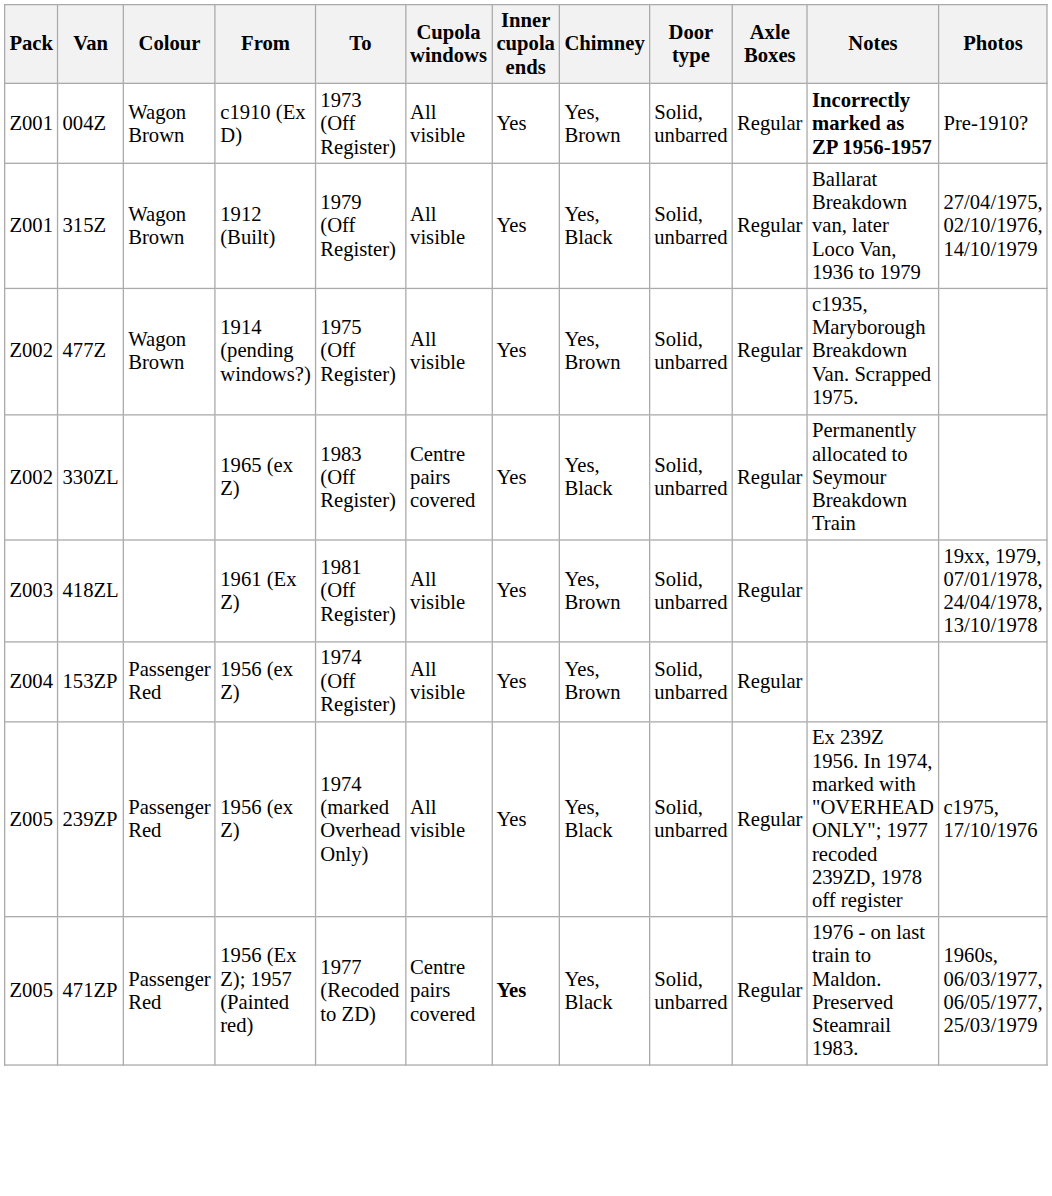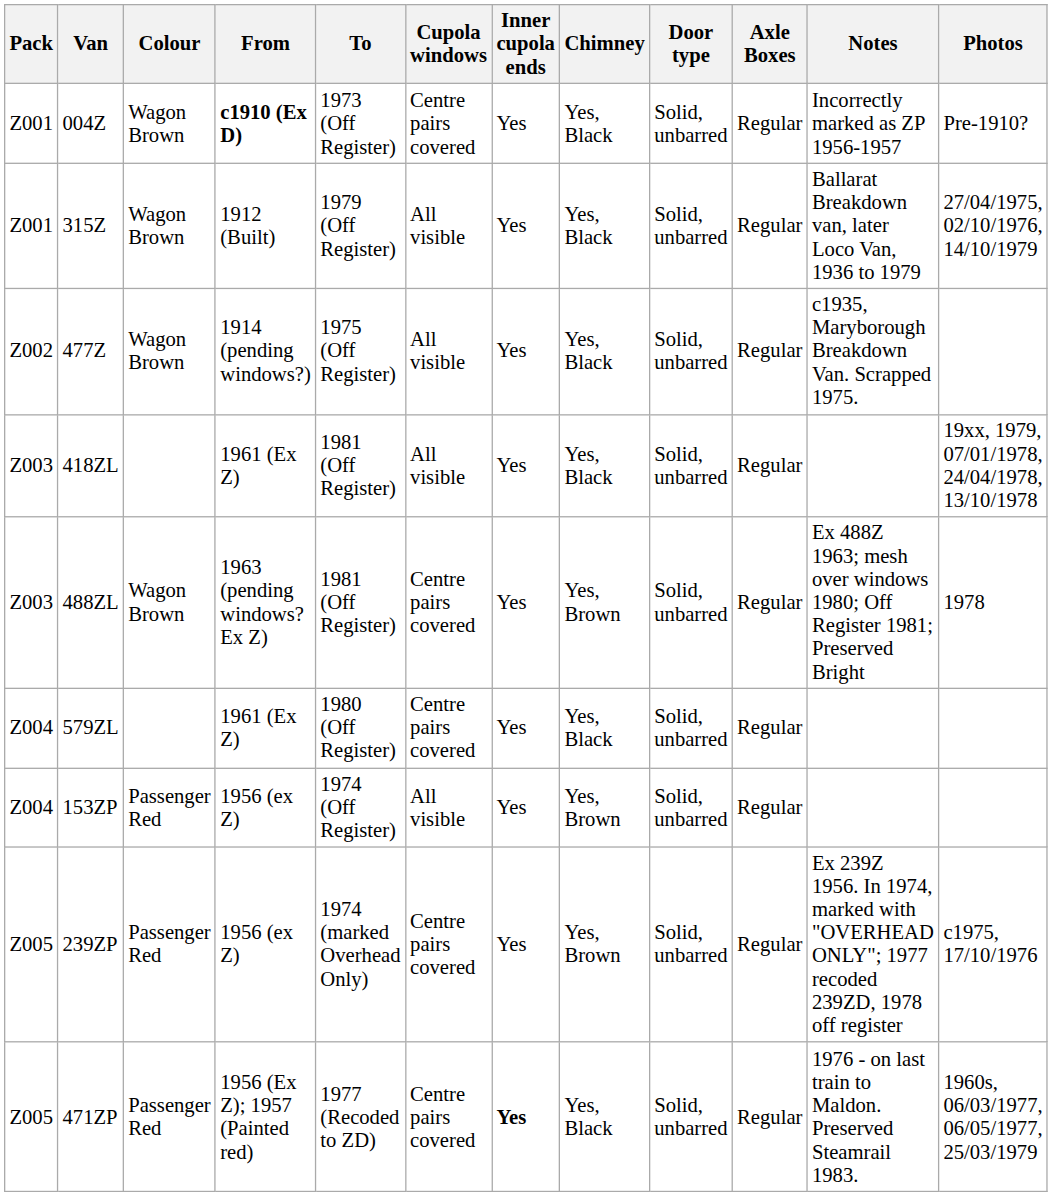 <table class="wikitable sortable mw-collapsible mw-collapsed">
 <tr bgcolor="#FFFFFF">
 <th>Pack</th>
 <th>Van</th>
 <th>Colour</th>
 <th>From</th>
 <th>To</th>
 <th>Cupola windows</th>
 <th>Inner cupola ends</th>
 <th>Chimney</th>
 <th>Door type</th>
 <th>Axle Boxes</th>
 <th>Notes</th>
 <th>Photos</th>
 </tr>
 <tr bgcolor="#FFFFFF">
 <td>Z001</td>
 <td>004Z</td>
 <td>Wagon Brown</td>
-<td>c1910 (Ex D)</td>
+<td><strong>c1910 (Ex D)</strong></td>
 <td>1973 (Off Register)</td>
-<td>All visible</td>
+<td>Centre pairs covered</td>
 <td>Yes</td>
-<td>Yes, Brown</td>
+<td>Yes, Black</td>
 <td>Solid, unbarred</td>
 <td>Regular</td>
-<td><strong>Incorrectly marked as ZP 1956-1957</strong></td>
+<td>Incorrectly marked as ZP 1956-1957</td>
 <td>Pre-1910?</td>
 </tr>
 <tr bgcolor="#FFFFFF">
 <td>Z001</td>
 <td>315Z</td>
 <td>Wagon Brown</td>
 <td>1912 (Built)</td>
 <td>1979 (Off Register)</td>
 <td>All visible</td>
 <td>Yes</td>
 <td>Yes, Black</td>
 <td>Solid, unbarred</td>
 <td>Regular</td>
 <td>Ballarat Breakdown van, later Loco Van, 1936 to 1979</td>
 <td>27/04/1975, 02/10/1976, 14/10/1979</td>
 </tr>
 <tr bgcolor="#FFFFFF">
 <td>Z002</td>
 <td>477Z</td>
 <td>Wagon Brown</td>
 <td>1914 (pending windows?)</td>
 <td>1975 (Off Register)</td>
 <td>All visible</td>
 <td>Yes</td>
-<td>Yes, Brown</td>
+<td>Yes, Black</td>
 <td>Solid, unbarred</td>
 <td>Regular</td>
 <td>c1935, Maryborough Breakdown Van. Scrapped 1975.</td>
-<td></td>
-</tr>
-<tr bgcolor="#FFFFFF">
-<td>Z002</td>
-<td>330ZL</td>
-<td></td>
-<td>1965 (ex Z)</td>
-<td>1983 (Off Register)</td>
-<td>Centre pairs covered</td>
-<td>Yes</td>
-<td>Yes, Black</td>
-<td>Solid, unbarred</td>
-<td>Regular</td>
-<td>Permanently allocated to Seymour Breakdown Train</td>
 <td></td>
 </tr>
 <tr bgcolor="#FFFFFF">
 <td>Z003</td>
 <td>418ZL</td>
 <td></td>
 <td>1961 (Ex Z)</td>
 <td>1981 (Off Register)</td>
 <td>All visible</td>
 <td>Yes</td>
-<td>Yes, Brown</td>
+<td>Yes, Black</td>
 <td>Solid, unbarred</td>
 <td>Regular</td>
 <td></td>
 <td>19xx, 1979, 07/01/1978, 24/04/1978, 13/10/1978</td>
+</tr>
+<tr bgcolor="#FFFFFF">
+<td>Z003</td>
+<td>488ZL</td>
+<td>Wagon Brown</td>
+<td>1963 (pending windows? Ex Z)</td>
+<td>1981 (Off Register)</td>
+<td>Centre pairs covered</td>
+<td>Yes</td>
+<td>Yes, Brown</td>
+<td>Solid, unbarred</td>
+<td>Regular</td>
+<td>Ex 488Z 1963; mesh over windows 1980; Off Register 1981; Preserved Bright</td>
+<td>1978</td>
+</tr>
+<tr bgcolor="#FFFFFF">
+<td>Z004</td>
+<td>579ZL</td>
+<td></td>
+<td>1961 (Ex Z)</td>
+<td>1980 (Off Register)</td>
+<td>Centre pairs covered</td>
+<td>Yes</td>
+<td>Yes, Black</td>
+<td>Solid, unbarred</td>
+<td>Regular</td>
+<td></td>
+<td></td>
 </tr>
 <tr bgcolor="#FFFFFF">
 <td>Z004</td>
 <td>153ZP</td>
 <td>Passenger Red</td>
 <td>1956 (ex Z)</td>
 <td>1974 (Off Register)</td>
 <td>All visible</td>
 <td>Yes</td>
 <td>Yes, Brown</td>
 <td>Solid, unbarred</td>
 <td>Regular</td>
 <td></td>
 <td></td>
 </tr>
 <tr bgcolor="#FFFFFF">
 <td>Z005</td>
 <td>239ZP</td>
 <td>Passenger Red</td>
 <td>1956 (ex Z)</td>
 <td>1974 (marked Overhead Only)</td>
-<td>All visible</td>
+<td>Centre pairs covered</td>
 <td>Yes</td>
-<td>Yes, Black</td>
+<td>Yes, Brown</td>
 <td>Solid, unbarred</td>
 <td>Regular</td>
 <td>Ex 239Z 1956. In 1974, marked with "OVERHEAD ONLY"; 1977 recoded 239ZD, 1978 off register</td>
 <td>c1975, 17/10/1976</td>
 </tr>
 <tr bgcolor="#FFFFFF">
 <td>Z005</td>
 <td>471ZP</td>
 <td>Passenger Red</td>
 <td>1956 (Ex Z); 1957 (Painted red)</td>
 <td>1977 (Recoded to ZD)</td>
 <td>Centre pairs covered</td>
 <td><strong>Yes</strong></td>
 <td>Yes, Black</td>
 <td>Solid, unbarred</td>
 <td>Regular</td>
 <td>1976 - on last train to Maldon. Preserved Steamrail 1983.</td>
 <td>1960s, 06/03/1977, 06/05/1977, 25/03/1979</td>
 </tr>
 </table>
